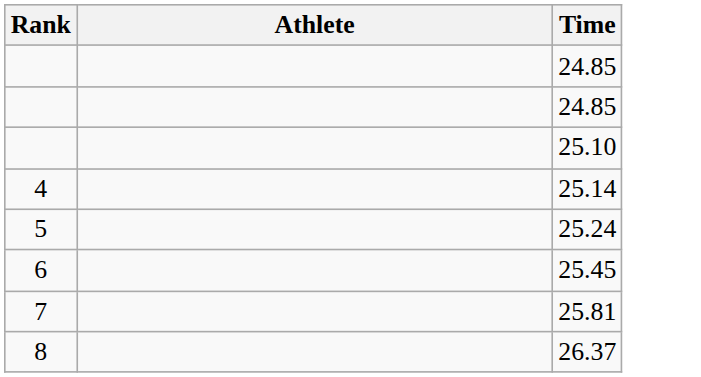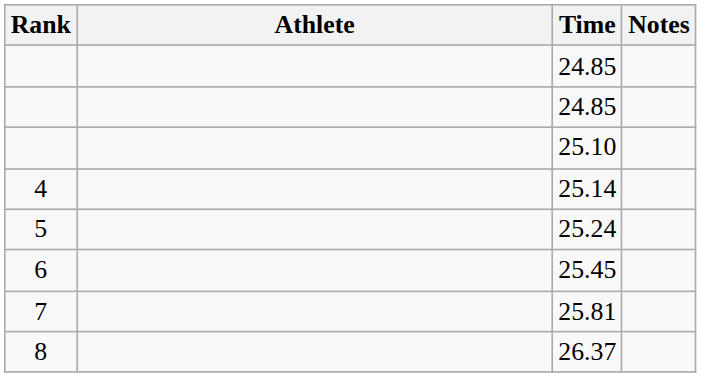 <table class="wikitable" style="text-align:center">
 <tr>
 <th>Rank</th>
 <th Style="width:18em">Athlete</th>
 <th>Time</th>
+<th>Notes</th>
 </tr>
 <tr>
 <td></td>
 <td style="text-align:left"></td>
 <td>24.85</td>
+<td></td>
 </tr>
 <tr>
 <td></td>
 <td style="text-align:left"></td>
 <td>24.85</td>
+<td></td>
 </tr>
 <tr>
 <td></td>
 <td style="text-align:left"></td>
 <td>25.10</td>
+<td></td>
 </tr>
 <tr>
 <td>4</td>
 <td style="text-align:left"></td>
 <td>25.14</td>
+<td></td>
 </tr>
 <tr>
 <td>5</td>
 <td style="text-align:left"></td>
 <td>25.24</td>
+<td></td>
 </tr>
 <tr>
 <td>6</td>
 <td style="text-align:left"></td>
 <td>25.45</td>
+<td></td>
 </tr>
 <tr>
 <td>7</td>
 <td style="text-align:left"></td>
 <td>25.81</td>
+<td></td>
 </tr>
 <tr>
 <td>8</td>
 <td style="text-align:left"></td>
 <td>26.37</td>
+<td></td>
 </tr>
 </table>
